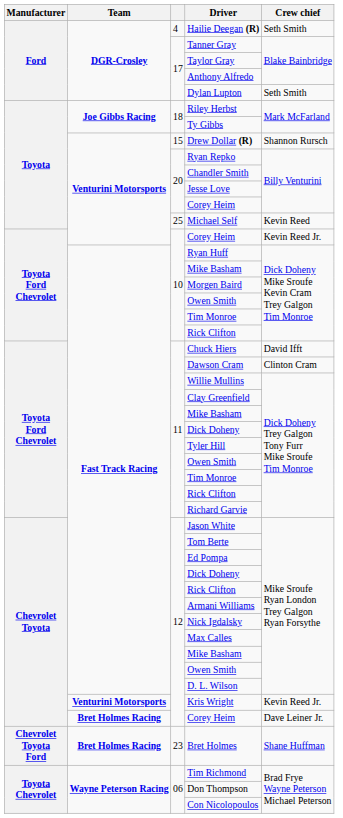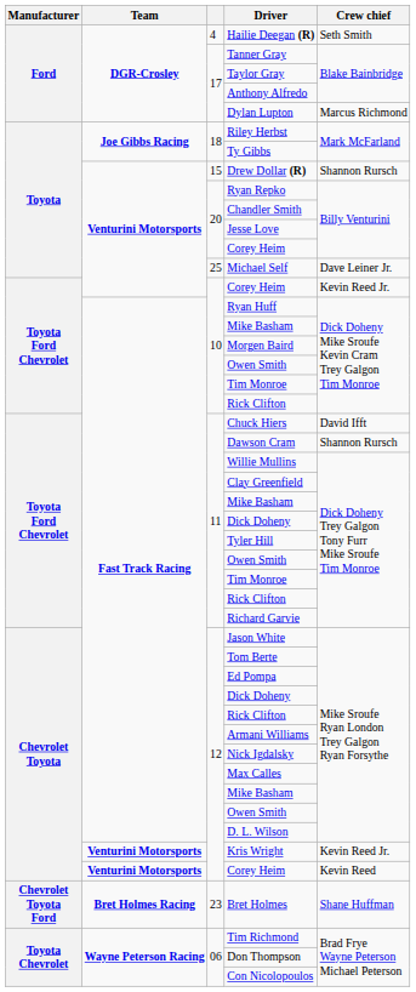 <table class="wikitable" style="font-size: 95%;">
 <tr>
 <th>Manufacturer</th>
 <th>Team</th>
 <th></th>
 <th>Driver</th>
 <th>Crew chief</th>
 </tr>
 <tr>
 <th rowspan=5><a href='#'>Ford</a></th>
 <td rowspan=5 style="text-align:center;"><strong><a href='#'>DGR-Crosley</a></strong></td>
 <td>4</td>
 <td><a href='#'>Hailie Deegan</a> <strong>(R)</strong></td>
 <td>Seth Smith</td>
 </tr>
 <tr>
 <td rowspan=4>17</td>
 <td><a href='#'>Tanner Gray</a> <small></small></td>
 <td rowspan=3><a href='#'>Blake Bainbridge</a></td>
 </tr>
 <tr>
 <td><a href='#'>Taylor Gray</a> <small></small></td>
 </tr>
 <tr>
 <td><a href='#'>Anthony Alfredo</a> <small></small></td>
 </tr>
 <tr>
 <td><a href='#'>Dylan Lupton</a> <small></small></td>
-<td>Seth Smith</td>
+<td>Marcus Richmond</td>
 </tr>
 <tr>
 <th rowspan=8><a href='#'>Toyota</a></th>
 <td rowspan=2 style="text-align:center;"><strong><a href='#'>Joe Gibbs Racing</a></strong></td>
 <td rowspan=2>18</td>
 <td><a href='#'>Riley Herbst</a> <small></small></td>
 <td rowspan=2><a href='#'>Mark McFarland</a></td>
 </tr>
 <tr>
 <td><a href='#'>Ty Gibbs</a> <small></small></td>
 </tr>
 <tr>
 <td rowspan=7 style="text-align:center;"><strong><a href='#'>Venturini Motorsports</a></strong></td>
 <td>15</td>
 <td><a href='#'>Drew Dollar</a> <strong>(R)</strong></td>
 <td>Shannon Rursch</td>
 </tr>
 <tr>
 <td rowspan=4>20</td>
 <td><a href='#'>Ryan Repko</a> <small></small></td>
 <td rowspan=4><a href='#'>Billy Venturini</a></td>
 </tr>
 <tr>
 <td><a href='#'>Chandler Smith</a> <small></small></td>
 </tr>
 <tr>
 <td><a href='#'>Jesse Love</a> <small></small></td>
 </tr>
 <tr>
 <td><a href='#'>Corey Heim</a> <small></small></td>
 </tr>
 <tr>
 <td>25</td>
 <td><a href='#'>Michael Self</a></td>
-<td>Kevin Reed</td>
+<td>Dave Leiner Jr.</td>
 </tr>
 <tr>
 <th rowspan=7><a href='#'>Toyota</a> <small></small> <br> <a href='#'>Ford</a> <small></small> <br> <a href='#'>Chevrolet</a> <small></small></th>
 <td rowspan=7>10</td>
 <td><a href='#'>Corey Heim</a> <small></small></td>
 <td>Kevin Reed Jr.</td>
 </tr>
 <tr>
 <td rowspan=28 style="text-align:center;"><strong><a href='#'>Fast Track Racing</a></strong></td>
 <td><a href='#'>Ryan Huff</a> <small></small></td>
 <td rowspan=6><a href='#'>Dick Doheny</a> <small></small> <br> Mike Sroufe <small></small> <br> Kevin Cram <small></small> <br> Trey Galgon <small></small> <br> <a href='#'>Tim Monroe</a> <small></small></td>
 </tr>
 <tr>
 <td><a href='#'>Mike Basham</a> <small></small></td>
 </tr>
 <tr>
 <td><a href='#'>Morgen Baird</a> <small></small></td>
 </tr>
 <tr>
 <td><a href='#'>Owen Smith</a> <small></small></td>
 </tr>
 <tr>
 <td><a href='#'>Tim Monroe</a> <small></small></td>
 </tr>
 <tr>
 <td><a href='#'>Rick Clifton</a> <small></small></td>
 </tr>
 <tr>
 <th rowspan=11><a href='#'>Toyota</a> <small></small> <br> <a href='#'>Ford</a> <small></small> <br> <a href='#'>Chevrolet</a> <small></small></th>
 <td rowspan=11>11</td>
 <td><a href='#'>Chuck Hiers</a> <small></small></td>
 <td>David Ifft</td>
 </tr>
 <tr>
 <td><a href='#'>Dawson Cram</a> <small></small></td>
-<td>Clinton Cram</td>
+<td>Shannon Rursch</td>
 </tr>
 <tr>
 <td><a href='#'>Willie Mullins</a> <small></small></td>
 <td rowspan=9><a href='#'>Dick Doheny</a> <small></small> <br> Trey Galgon <small></small> <br> Tony Furr <small></small><br> Mike Sroufe <small></small> <br> <a href='#'>Tim Monroe</a> <small></small></td>
 </tr>
 <tr>
 <td><a href='#'>Clay Greenfield</a> <small></small></td>
 </tr>
 <tr>
 <td><a href='#'>Mike Basham</a> <small></small></td>
 </tr>
 <tr>
 <td><a href='#'>Dick Doheny</a> <small></small></td>
 </tr>
 <tr>
 <td><a href='#'>Tyler Hill</a> <small></small></td>
 </tr>
 <tr>
 <td><a href='#'>Owen Smith</a> <small></small></td>
 </tr>
 <tr>
 <td><a href='#'>Tim Monroe</a> <small></small></td>
 </tr>
 <tr>
 <td><a href='#'>Rick Clifton</a> <small></small></td>
 </tr>
 <tr>
 <td><a href='#'>Richard Garvie</a> <small></small></td>
 </tr>
 <tr>
 <th rowspan=13><a href='#'>Chevrolet</a> <small></small> <br> <a href='#'>Toyota</a> <small></small></th>
 <td rowspan=13>12</td>
 <td><a href='#'>Jason White</a> <small></small></td>
 <td rowspan=11>Mike Sroufe <small></small> <br> Ryan London <small></small> <br> Trey Galgon <small></small> <br> Ryan Forsythe <small></small></td>
 </tr>
 <tr>
 <td><a href='#'>Tom Berte</a> <small></small></td>
 </tr>
 <tr>
 <td><a href='#'>Ed Pompa</a> <small></small></td>
 </tr>
 <tr>
 <td><a href='#'>Dick Doheny</a> <small></small></td>
 </tr>
 <tr>
 <td><a href='#'>Rick Clifton</a> <small></small></td>
 </tr>
 <tr>
 <td><a href='#'>Armani Williams</a> <small></small></td>
 </tr>
 <tr>
 <td><a href='#'>Nick Igdalsky</a> <small></small></td>
 </tr>
 <tr>
 <td><a href='#'>Max Calles</a> <small></small></td>
 </tr>
 <tr>
 <td><a href='#'>Mike Basham</a> <small></small></td>
 </tr>
 <tr>
 <td><a href='#'>Owen Smith</a> <small></small></td>
 </tr>
 <tr>
 <td><a href='#'>D. L. Wilson</a> <small></small></td>
 </tr>
 <tr>
 <td style="text-align:center;"><strong><a href='#'>Venturini Motorsports</a></strong></td>
 <td><a href='#'>Kris Wright</a> <small></small></td>
 <td>Kevin Reed Jr.</td>
 </tr>
 <tr>
-<td style="text-align:center;"><strong><a href='#'>Bret Holmes Racing</a></strong></td>
+<td style="text-align:center;"><strong><a href='#'>Venturini Motorsports</a></strong></td>
 <td><a href='#'>Corey Heim</a> <small></small></td>
-<td>Dave Leiner Jr.</td>
+<td>Kevin Reed</td>
 </tr>
 <tr>
 <th><a href='#'>Chevrolet</a> <small></small> <br> <a href='#'>Toyota</a> <small></small> <br> <a href='#'>Ford</a> <small></small></th>
 <td style="text-align:center;"><strong><a href='#'>Bret Holmes Racing</a></strong></td>
 <td>23</td>
 <td><a href='#'>Bret Holmes</a></td>
 <td><a href='#'>Shane Huffman</a></td>
 </tr>
 <tr>
 <th rowspan=3><a href='#'>Toyota</a> <small></small> <br> <a href='#'>Chevrolet</a> <small></small></th>
 <td rowspan=3 style="text-align:center;"><strong><a href='#'>Wayne Peterson Racing</a></strong></td>
 <td rowspan=3>06</td>
 <td><a href='#'>Tim Richmond</a> <small></small></td>
 <td rowspan=3>Brad Frye <small></small> <br> <a href='#'>Wayne Peterson</a> <small></small> <br> Michael Peterson <small></small></td>
 </tr>
 <tr>
 <td>Don Thompson <small></small></td>
 </tr>
 <tr>
 <td><a href='#'>Con Nicolopoulos</a> <small></small></td>
 </tr>
 </table>
